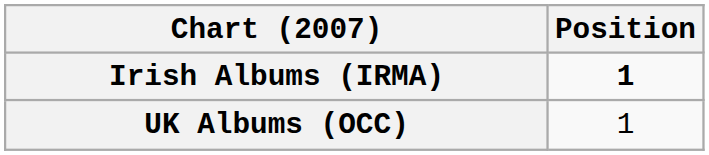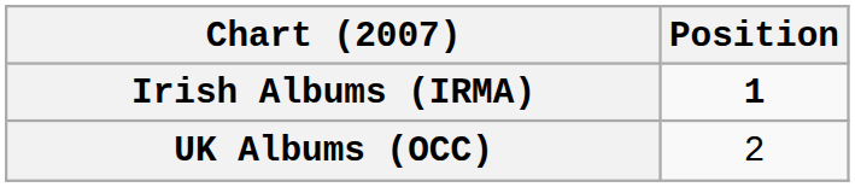 <table class="wikitable plainrowheaders sortable" style="text-align:center;">
 <tr>
 <th scope="col" style="width:18em;">Chart (2007)</th>
 <th scope="col">Position</th>
 </tr>
 <tr>
 <th scope="row">Irish Albums (IRMA)</th>
 <td><strong>1</strong></td>
 </tr>
 <tr>
 <th scope="row">UK Albums (OCC)</th>
-<td>1</td>
+<td>2</td>
 </tr>
 </table>
